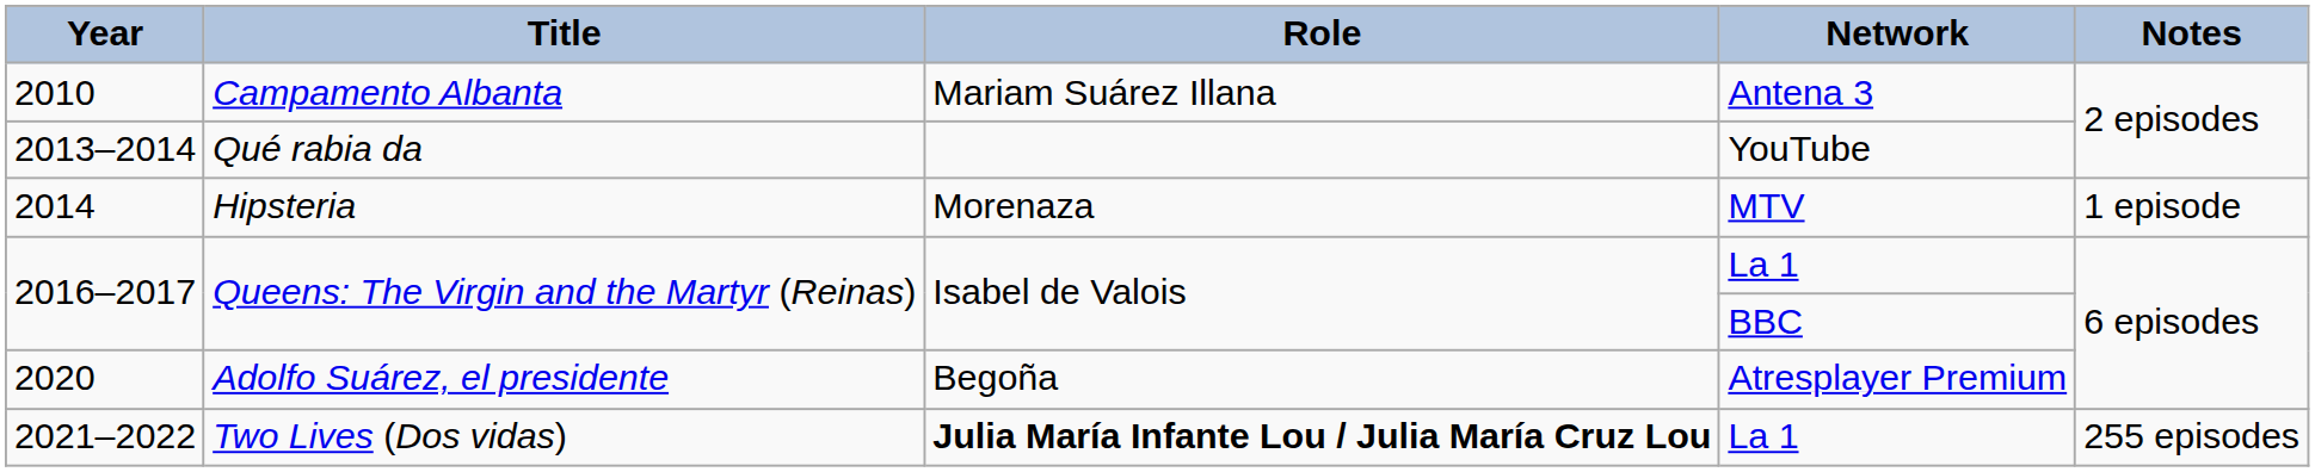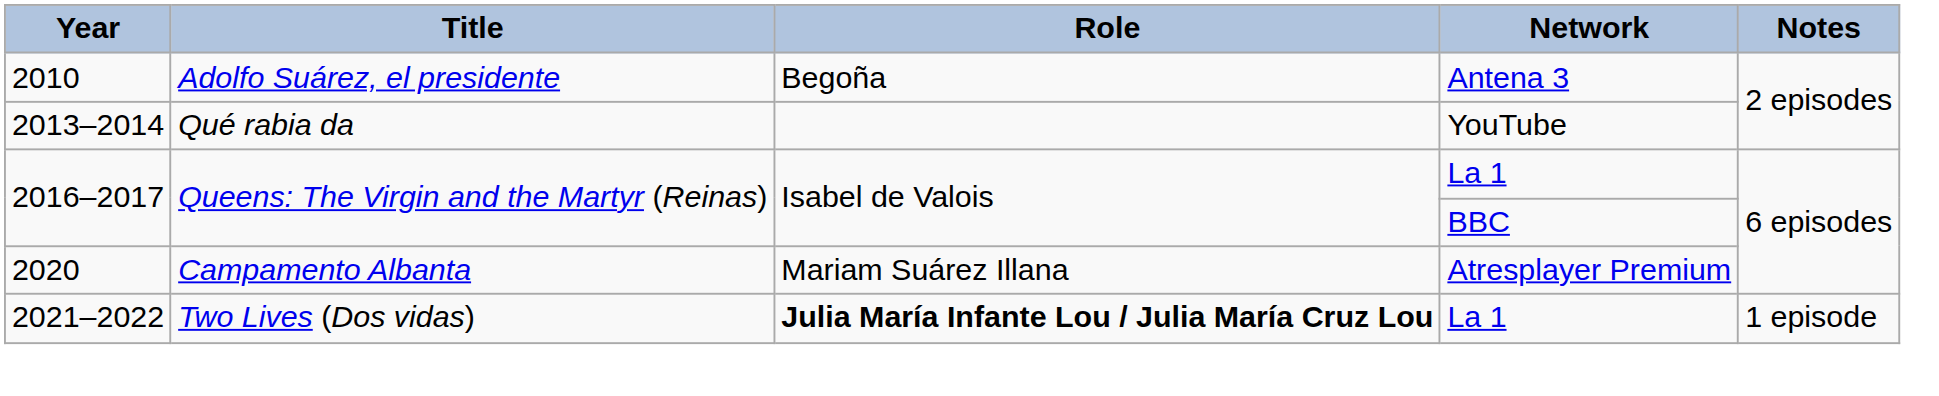 <table class="wikitable">
 <tr>
 <th style="background:#B0C4DE;">Year</th>
 <th style="background:#B0C4DE;">Title</th>
 <th style="background:#B0C4DE;">Role</th>
 <th style="background:#B0C4DE;">Network</th>
 <th style="background:#B0C4DE;">Notes</th>
 </tr>
 <tr>
 <td>2010</td>
-<td><em><a href='#'>Campamento Albanta</a></em></td>
-<td>Mariam Suárez Illana</td>
+<td><em><a href='#'>Adolfo Suárez, el presidente</a></em></td>
+<td>Begoña</td>
 <td><a href='#'>Antena 3</a></td>
 <td rowspan="2">2 episodes</td>
 </tr>
 <tr>
 <td>2013–2014</td>
 <td><em>Qué rabia da</em></td>
 <td></td>
 <td>YouTube</td>
-</tr>
-<tr>
-<td>2014</td>
-<td><em>Hipsteria</em></td>
-<td>Morenaza</td>
-<td><a href='#'>MTV</a></td>
-<td>1 episode</td>
 </tr>
 <tr>
 <td rowspan="2">2016–2017</td>
 <td rowspan="2"><em><a href='#'>Queens: The Virgin and the Martyr</a></em> (<em>Reinas</em>)</td>
 <td rowspan="2">Isabel de Valois</td>
 <td><a href='#'>La 1</a></td>
 <td rowspan="3">6 episodes</td>
 </tr>
 <tr>
 <td><a href='#'>BBC</a></td>
 </tr>
 <tr>
 <td>2020</td>
-<td><em><a href='#'>Adolfo Suárez, el presidente</a></em></td>
-<td>Begoña</td>
+<td><em><a href='#'>Campamento Albanta</a></em></td>
+<td>Mariam Suárez Illana</td>
 <td><a href='#'>Atresplayer Premium</a></td>
 </tr>
 <tr>
 <td>2021–2022</td>
 <td><em><a href='#'>Two Lives</a></em> (<em>Dos vidas</em>)</td>
 <td><strong>Julia María Infante Lou / Julia María Cruz Lou</strong></td>
 <td><a href='#'>La 1</a></td>
-<td>255 episodes</td>
+<td>1 episode</td>
 </tr>
 </table>
